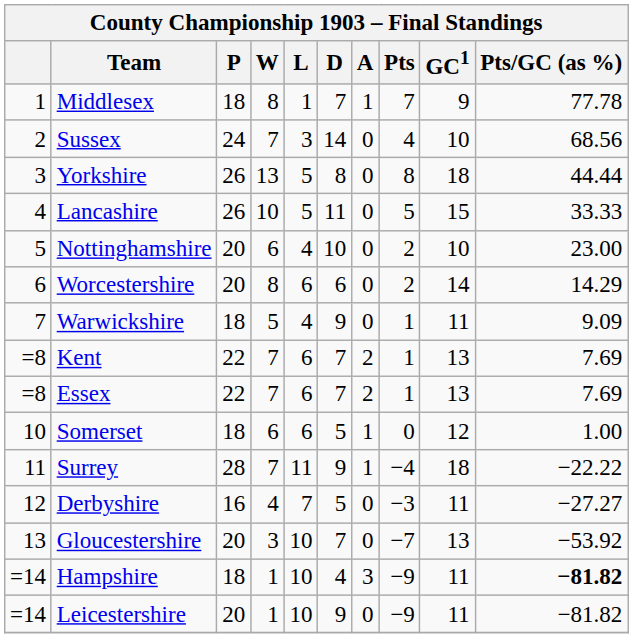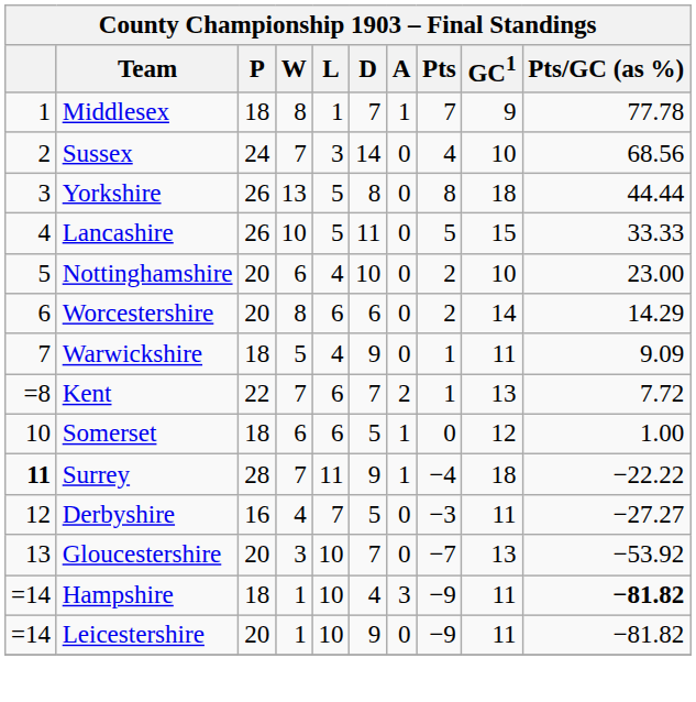 <table class="wikitable">
 <tr>
 <th colspan="10">County Championship 1903 – Final Standings</th>
 </tr>
 <tr bgcolor="#efefef">
 <th></th>
 <th>Team</th>
 <th>P</th>
 <th>W</th>
 <th>L</th>
 <th>D</th>
 <th>A</th>
 <th>Pts</th>
 <th>GC<sup>1</sup></th>
 <th>Pts/GC (as %)</th>
 </tr>
 <tr align="right">
 <td>1</td>
 <td align="left"><a href='#'>Middlesex</a></td>
 <td>18</td>
 <td>8</td>
 <td>1</td>
 <td>7</td>
 <td>1</td>
 <td>7</td>
 <td>9</td>
 <td>77.78</td>
 </tr>
 <tr align="right">
 <td>2</td>
 <td align="left"><a href='#'>Sussex</a></td>
 <td>24</td>
 <td>7</td>
 <td>3</td>
 <td>14</td>
 <td>0</td>
 <td>4</td>
 <td>10</td>
 <td>68.56</td>
 </tr>
 <tr align="right">
 <td>3</td>
 <td align="left"><a href='#'>Yorkshire</a></td>
 <td>26</td>
 <td>13</td>
 <td>5</td>
 <td>8</td>
 <td>0</td>
 <td>8</td>
 <td>18</td>
 <td>44.44</td>
 </tr>
 <tr align="right">
 <td>4</td>
 <td align="left"><a href='#'>Lancashire</a></td>
 <td>26</td>
 <td>10</td>
 <td>5</td>
 <td>11</td>
 <td>0</td>
 <td>5</td>
 <td>15</td>
 <td>33.33</td>
 </tr>
 <tr align="right">
 <td>5</td>
 <td align="left"><a href='#'>Nottinghamshire</a></td>
 <td>20</td>
 <td>6</td>
 <td>4</td>
 <td>10</td>
 <td>0</td>
 <td>2</td>
 <td>10</td>
 <td>23.00</td>
 </tr>
 <tr align="right">
 <td>6</td>
 <td align="left"><a href='#'>Worcestershire</a></td>
 <td>20</td>
 <td>8</td>
 <td>6</td>
 <td>6</td>
 <td>0</td>
 <td>2</td>
 <td>14</td>
 <td>14.29</td>
 </tr>
 <tr align="right">
 <td>7</td>
 <td align="left"><a href='#'>Warwickshire</a></td>
 <td>18</td>
 <td>5</td>
 <td>4</td>
 <td>9</td>
 <td>0</td>
 <td>1</td>
 <td>11</td>
 <td>9.09</td>
 </tr>
 <tr align="right">
 <td>=8</td>
 <td align="left"><a href='#'>Kent</a></td>
 <td>22</td>
 <td>7</td>
 <td>6</td>
 <td>7</td>
 <td>2</td>
 <td>1</td>
 <td>13</td>
-<td>7.69</td>
-</tr>
-<tr align="right">
-<td>=8</td>
-<td align="left"><a href='#'>Essex</a></td>
-<td>22</td>
-<td>7</td>
-<td>6</td>
-<td>7</td>
-<td>2</td>
-<td>1</td>
-<td>13</td>
-<td>7.69</td>
+<td>7.72</td>
 </tr>
 <tr align="right">
 <td>10</td>
 <td align="left"><a href='#'>Somerset</a></td>
 <td>18</td>
 <td>6</td>
 <td>6</td>
 <td>5</td>
 <td>1</td>
 <td>0</td>
 <td>12</td>
 <td>1.00</td>
 </tr>
 <tr align="right">
-<td>11</td>
+<td><strong>11</strong></td>
 <td align="left"><a href='#'>Surrey</a></td>
 <td>28</td>
 <td>7</td>
 <td>11</td>
 <td>9</td>
 <td>1</td>
 <td>−4</td>
 <td>18</td>
 <td>−22.22</td>
 </tr>
 <tr align="right">
 <td>12</td>
 <td align="left"><a href='#'>Derbyshire</a></td>
 <td>16</td>
 <td>4</td>
 <td>7</td>
 <td>5</td>
 <td>0</td>
 <td>−3</td>
 <td>11</td>
 <td>−27.27</td>
 </tr>
 <tr align="right">
 <td>13</td>
 <td align="left"><a href='#'>Gloucestershire</a></td>
 <td>20</td>
 <td>3</td>
 <td>10</td>
 <td>7</td>
 <td>0</td>
 <td>−7</td>
 <td>13</td>
 <td>−53.92</td>
 </tr>
 <tr align="right">
 <td>=14</td>
 <td align="left"><a href='#'>Hampshire</a></td>
 <td>18</td>
 <td>1</td>
 <td>10</td>
 <td>4</td>
 <td>3</td>
 <td>−9</td>
 <td>11</td>
 <td><strong>−81.82</strong></td>
 </tr>
 <tr align="right">
 <td>=14</td>
 <td align="left"><a href='#'>Leicestershire</a></td>
 <td>20</td>
 <td>1</td>
 <td>10</td>
 <td>9</td>
 <td>0</td>
 <td>−9</td>
 <td>11</td>
 <td>−81.82</td>
 </tr>
 <tr>
 </tr>
 </table>
